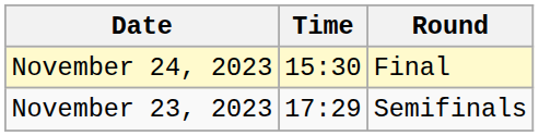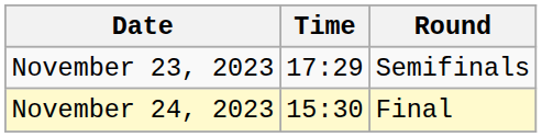 <table class="wikitable">
 <tr>
 <th>Date</th>
 <th>Time</th>
 <th>Round</th>
 </tr>
+<tr>
+<td>November 23, 2023</td>
+<td>17:29</td>
+<td>Semifinals</td>
+</tr>
 <tr style=background:lemonchiffon>
 <td>November 24, 2023</td>
 <td>15:30</td>
 <td>Final</td>
 </tr>
-<tr>
-<td>November 23, 2023</td>
-<td>17:29</td>
-<td>Semifinals</td>
-</tr>
 </table>
